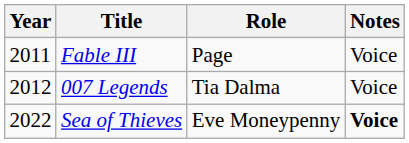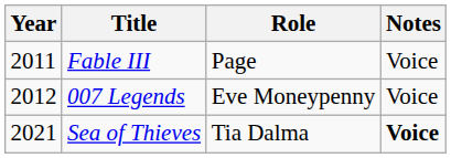 <table class="wikitable sortable">
 <tr>
 <th>Year</th>
 <th>Title</th>
 <th>Role</th>
 <th>Notes</th>
 </tr>
 <tr>
 <td>2011</td>
 <td><em><a href='#'>Fable III</a></em></td>
 <td>Page</td>
 <td>Voice</td>
 </tr>
 <tr>
 <td>2012</td>
 <td><em><a href='#'>007 Legends</a></em></td>
-<td>Tia Dalma</td>
+<td>Eve Moneypenny</td>
 <td>Voice</td>
 </tr>
 <tr>
-<td>2022</td>
+<td>2021</td>
 <td><em><a href='#'>Sea of Thieves</a></em></td>
-<td>Eve Moneypenny</td>
+<td>Tia Dalma</td>
 <td><strong>Voice</strong></td>
 </tr>
 </table>
